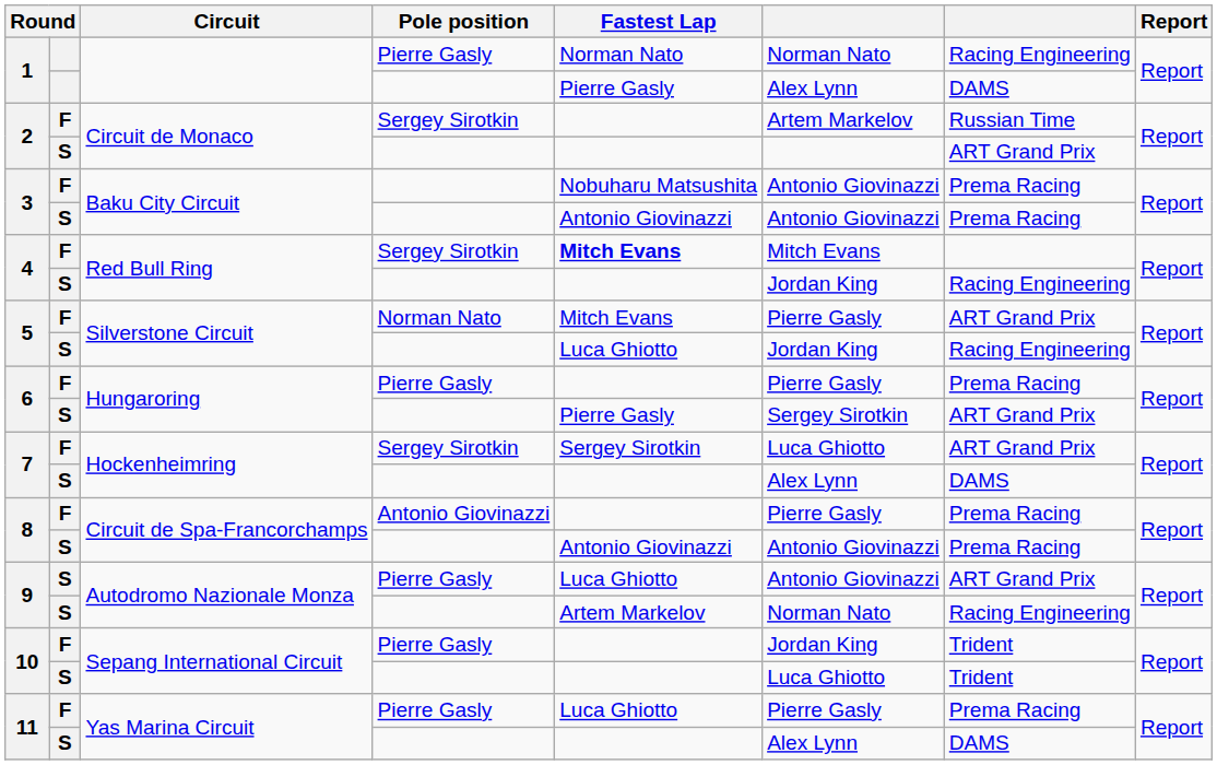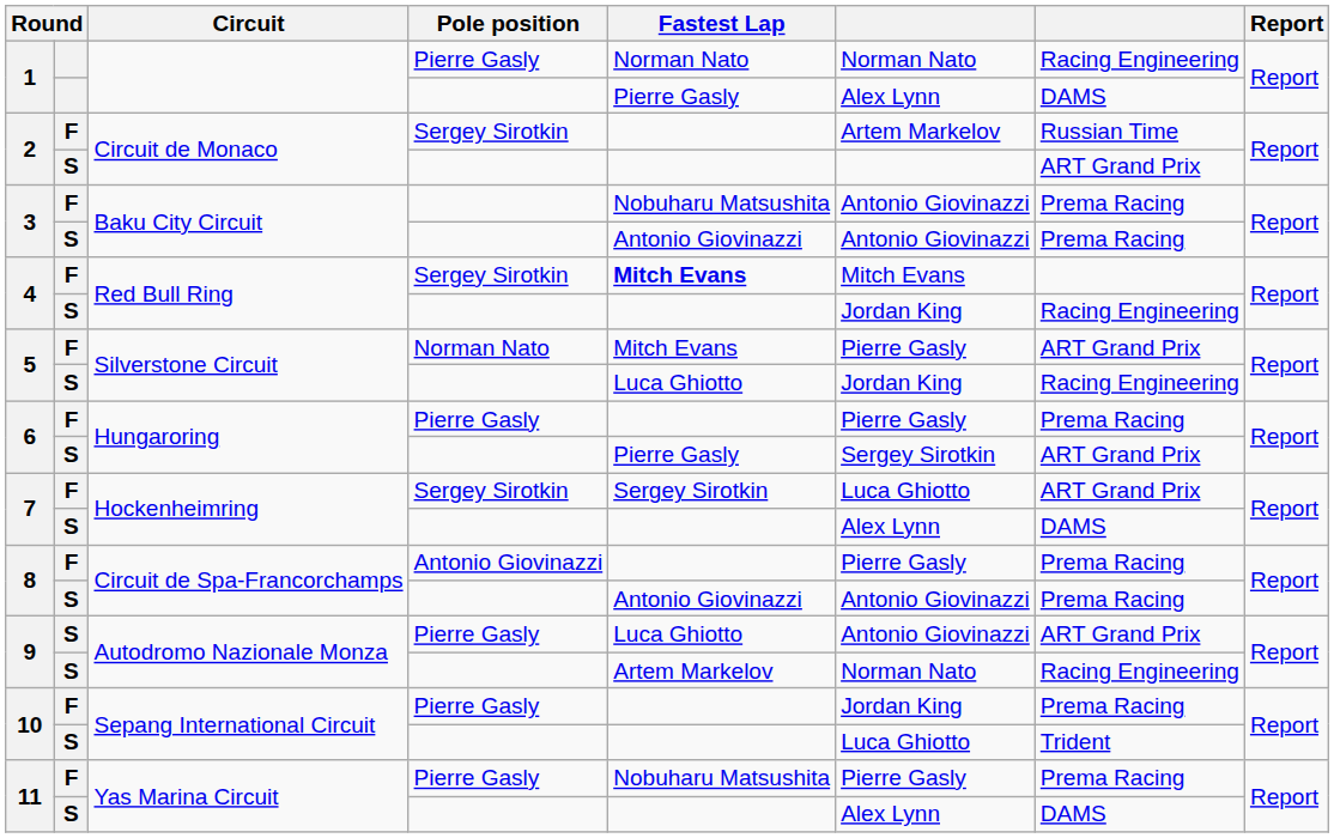 <table class="wikitable" style="font-size: 85%;">
 <tr>
 <th colspan=2>Round</th>
 <th>Circuit</th>
 <th>Pole position</th>
 <th><a href='#'>Fastest Lap</a></th>
 <th></th>
 <th></th>
 <th>Report</th>
 </tr>
 <tr>
 <th rowspan=2>1</th>
 <th></th>
 <td rowspan=2 style="padding-right:24px"></td>
 <td> <a href='#'>Pierre Gasly</a></td>
 <td> <a href='#'>Norman Nato</a></td>
 <td> <a href='#'>Norman Nato</a></td>
 <td> <a href='#'>Racing Engineering</a></td>
 <td rowspan=2><a href='#'>Report</a></td>
 </tr>
 <tr>
 <th></th>
 <td></td>
 <td> <a href='#'>Pierre Gasly</a></td>
 <td> <a href='#'>Alex Lynn</a></td>
 <td> <a href='#'>DAMS</a></td>
 </tr>
 <tr>
 <th rowspan=2>2</th>
 <th>F</th>
 <td rowspan=2> <a href='#'>Circuit de Monaco</a></td>
 <td> <a href='#'>Sergey Sirotkin</a></td>
 <td> </td>
 <td> <a href='#'>Artem Markelov</a></td>
 <td> <a href='#'>Russian Time</a></td>
 <td rowspan=2><a href='#'>Report</a></td>
 </tr>
 <tr>
 <th>S</th>
 <td></td>
 <td align=left style="padding-right:24px"></td>
 <td align=left style="padding-right:24px"></td>
 <td> <a href='#'>ART Grand Prix</a></td>
 </tr>
 <tr>
 <th rowspan=2>3</th>
 <th>F</th>
 <td rowspan=2> <a href='#'>Baku City Circuit</a></td>
 <td style="padding-right:24px"></td>
 <td> <a href='#'>Nobuharu Matsushita</a></td>
 <td> <a href='#'>Antonio Giovinazzi</a></td>
 <td> <a href='#'>Prema Racing</a></td>
 <td rowspan=2><a href='#'>Report</a></td>
 </tr>
 <tr>
 <th>S</th>
 <td></td>
 <td> <a href='#'>Antonio Giovinazzi</a></td>
 <td> <a href='#'>Antonio Giovinazzi</a></td>
 <td> <a href='#'>Prema Racing</a></td>
 </tr>
 <tr>
 <th rowspan=2>4</th>
 <th>F</th>
 <td rowspan=2> <a href='#'>Red Bull Ring</a></td>
 <td> <a href='#'>Sergey Sirotkin</a></td>
 <td><strong> <a href='#'>Mitch Evans</a></strong></td>
 <td> <a href='#'>Mitch Evans</a></td>
 <td style="padding-right:24px"></td>
 <td rowspan=2><a href='#'>Report</a></td>
 </tr>
 <tr>
 <th>S</th>
 <td></td>
 <td> </td>
 <td> <a href='#'>Jordan King</a></td>
 <td> <a href='#'>Racing Engineering</a></td>
 </tr>
 <tr>
 <th rowspan=2>5</th>
 <th>F</th>
 <td rowspan=2> <a href='#'>Silverstone Circuit</a></td>
 <td> <a href='#'>Norman Nato</a></td>
 <td> <a href='#'>Mitch Evans</a></td>
 <td> <a href='#'>Pierre Gasly</a></td>
 <td> <a href='#'>ART Grand Prix</a></td>
 <td rowspan=2><a href='#'>Report</a></td>
 </tr>
 <tr>
 <th>S</th>
 <td></td>
 <td> <a href='#'>Luca Ghiotto</a></td>
 <td> <a href='#'>Jordan King</a></td>
 <td> <a href='#'>Racing Engineering</a></td>
 </tr>
 <tr>
 <th rowspan=2>6</th>
 <th>F</th>
 <td rowspan=2> <a href='#'>Hungaroring</a></td>
 <td> <a href='#'>Pierre Gasly</a></td>
 <td> </td>
 <td> <a href='#'>Pierre Gasly</a></td>
 <td> <a href='#'>Prema Racing</a></td>
 <td rowspan=2><a href='#'>Report</a></td>
 </tr>
 <tr>
 <th>S</th>
 <td></td>
 <td> <a href='#'>Pierre Gasly</a></td>
 <td> <a href='#'>Sergey Sirotkin</a></td>
 <td> <a href='#'>ART Grand Prix</a></td>
 </tr>
 <tr>
 <th rowspan=2>7</th>
 <th>F</th>
 <td rowspan=2> <a href='#'>Hockenheimring</a></td>
 <td> <a href='#'>Sergey Sirotkin</a></td>
 <td> <a href='#'>Sergey Sirotkin</a></td>
 <td> <a href='#'>Luca Ghiotto</a></td>
 <td> <a href='#'>ART Grand Prix</a></td>
 <td rowspan=2><a href='#'>Report</a></td>
 </tr>
 <tr>
 <th>S</th>
 <td></td>
 <td> </td>
 <td> <a href='#'>Alex Lynn</a></td>
 <td> <a href='#'>DAMS</a></td>
 </tr>
 <tr>
 <th rowspan=2>8</th>
 <th>F</th>
 <td rowspan=2> <a href='#'>Circuit de Spa-Francorchamps</a></td>
 <td> <a href='#'>Antonio Giovinazzi</a></td>
 <td> </td>
 <td> <a href='#'>Pierre Gasly</a></td>
 <td> <a href='#'>Prema Racing</a></td>
 <td rowspan=2><a href='#'>Report</a></td>
 </tr>
 <tr>
 <th>S</th>
 <td></td>
 <td> <a href='#'>Antonio Giovinazzi</a></td>
 <td> <a href='#'>Antonio Giovinazzi</a></td>
 <td> <a href='#'>Prema Racing</a></td>
 </tr>
 <tr>
 <th rowspan=2>9</th>
 <th>S</th>
 <td rowspan=2> <a href='#'>Autodromo Nazionale Monza</a></td>
 <td> <a href='#'>Pierre Gasly</a></td>
 <td> <a href='#'>Luca Ghiotto</a></td>
 <td> <a href='#'>Antonio Giovinazzi</a></td>
 <td> <a href='#'>ART Grand Prix</a></td>
 <td rowspan=2><a href='#'>Report</a></td>
 </tr>
 <tr>
 <th>S</th>
 <td></td>
 <td> <a href='#'>Artem Markelov</a></td>
 <td> <a href='#'>Norman Nato</a></td>
 <td> <a href='#'>Racing Engineering</a></td>
 </tr>
 <tr>
 <th rowspan=2>10</th>
 <th>F</th>
 <td rowspan=2> <a href='#'>Sepang International Circuit</a></td>
 <td> <a href='#'>Pierre Gasly</a></td>
 <td> </td>
 <td> <a href='#'>Jordan King</a></td>
-<td> <a href='#'>Trident</a></td>
+<td> <a href='#'>Prema Racing</a></td>
 <td rowspan=2><a href='#'>Report</a></td>
 </tr>
 <tr>
 <th>S</th>
 <td></td>
 <td> </td>
 <td> <a href='#'>Luca Ghiotto</a></td>
 <td> <a href='#'>Trident</a></td>
 </tr>
 <tr>
 <th rowspan=2>11</th>
 <th>F</th>
 <td rowspan=2> <a href='#'>Yas Marina Circuit</a></td>
 <td> <a href='#'>Pierre Gasly</a></td>
-<td> <a href='#'>Luca Ghiotto</a></td>
+<td> <a href='#'>Nobuharu Matsushita</a></td>
 <td> <a href='#'>Pierre Gasly</a></td>
 <td> <a href='#'>Prema Racing</a></td>
 <td rowspan=2><a href='#'>Report</a></td>
 </tr>
 <tr>
 <th>S</th>
 <td></td>
 <td> </td>
 <td> <a href='#'>Alex Lynn</a></td>
 <td> <a href='#'>DAMS</a></td>
 </tr>
 </table>
